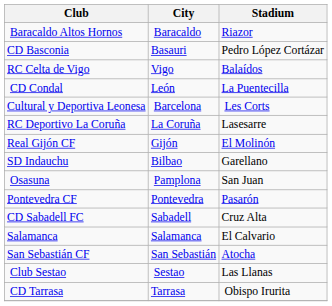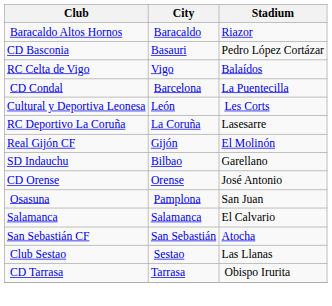 <table class="wikitable sortable" style="text-align: left;">
 <tr>
 <th>Club</th>
 <th>City</th>
 <th>Stadium</th>
 </tr>
 <tr>
 <td> <a href='#'>Baracaldo Altos Hornos</a></td>
 <td> <a href='#'>Baracaldo</a></td>
 <td><a href='#'>Riazor</a></td>
 </tr>
 <tr>
 <td><a href='#'>CD Basconia</a></td>
 <td><a href='#'>Basauri</a></td>
 <td>Pedro López Cortázar</td>
 </tr>
 <tr>
 <td><a href='#'>RC Celta de Vigo</a></td>
 <td><a href='#'>Vigo</a></td>
 <td><a href='#'>Balaídos</a></td>
 </tr>
 <tr>
 <td> <a href='#'>CD Condal</a></td>
-<td><a href='#'>León</a></td>
+<td> <a href='#'>Barcelona</a></td>
 <td><a href='#'>La Puentecilla</a></td>
 </tr>
 <tr>
 <td><a href='#'>Cultural y Deportiva Leonesa</a></td>
-<td> <a href='#'>Barcelona</a></td>
+<td><a href='#'>León</a></td>
 <td> <a href='#'>Les Corts</a></td>
 </tr>
 <tr>
 <td><a href='#'>RC Deportivo La Coruña</a></td>
 <td><a href='#'>La Coruña</a></td>
 <td>Lasesarre</td>
 </tr>
 <tr>
 <td><a href='#'>Real Gijón CF</a></td>
 <td><a href='#'>Gijón</a></td>
 <td><a href='#'>El Molinón</a></td>
 </tr>
 <tr>
 <td><a href='#'>SD Indauchu</a></td>
 <td><a href='#'>Bilbao</a></td>
 <td>Garellano</td>
 </tr>
 <tr>
+<td><a href='#'>CD Orense</a></td>
+<td><a href='#'>Orense</a></td>
+<td>José Antonio</td>
+</tr>
+<tr>
 <td> <a href='#'>Osasuna</a></td>
 <td> <a href='#'>Pamplona</a></td>
 <td>San Juan</td>
-</tr>
-<tr>
-<td><a href='#'>Pontevedra CF</a></td>
-<td><a href='#'>Pontevedra</a></td>
-<td><a href='#'>Pasarón</a></td>
-</tr>
-<tr>
-<td><a href='#'>CD Sabadell FC</a></td>
-<td><a href='#'>Sabadell</a></td>
-<td>Cruz Alta</td>
 </tr>
 <tr>
 <td><a href='#'>Salamanca</a></td>
 <td><a href='#'>Salamanca</a></td>
 <td>El Calvario</td>
 </tr>
 <tr>
 <td><a href='#'>San Sebastián CF</a></td>
 <td><a href='#'>San Sebastián</a></td>
 <td><a href='#'>Atocha</a></td>
 </tr>
 <tr>
 <td> <a href='#'>Club Sestao</a></td>
 <td> <a href='#'>Sestao</a></td>
 <td>Las Llanas</td>
 </tr>
 <tr>
 <td> <a href='#'>CD Tarrasa</a></td>
 <td><a href='#'>Tarrasa</a></td>
 <td> Obispo Irurita</td>
 </tr>
 <tr>
 </tr>
 </table>
